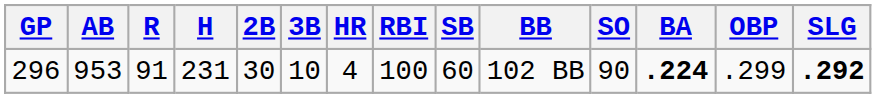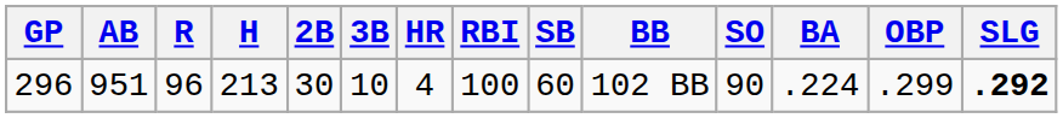 <table class="wikitable">
 <tr>
 <th><a href='#'>GP</a></th>
 <th><a href='#'>AB</a></th>
 <th><a href='#'>R</a></th>
 <th><a href='#'>H</a></th>
 <th><a href='#'>2B</a></th>
 <th><a href='#'>3B</a></th>
 <th><a href='#'>HR</a></th>
 <th><a href='#'>RBI</a></th>
 <th><a href='#'>SB</a></th>
 <th><a href='#'>BB</a></th>
 <th><a href='#'>SO</a></th>
 <th><a href='#'>BA</a></th>
 <th><a href='#'>OBP</a></th>
 <th><a href='#'>SLG</a></th>
 </tr>
 <tr align=center>
 <td>296</td>
-<td>953</td>
-<td>91</td>
-<td>231</td>
+<td>951</td>
+<td>96</td>
+<td>213</td>
 <td>30</td>
 <td>10</td>
 <td>4</td>
 <td>100</td>
 <td>60</td>
 <td>102 BB</td>
 <td>90</td>
-<td><strong>.224</strong></td>
+<td>.224</td>
 <td>.299</td>
 <td><strong>.292</strong></td>
 </tr>
 </table>
